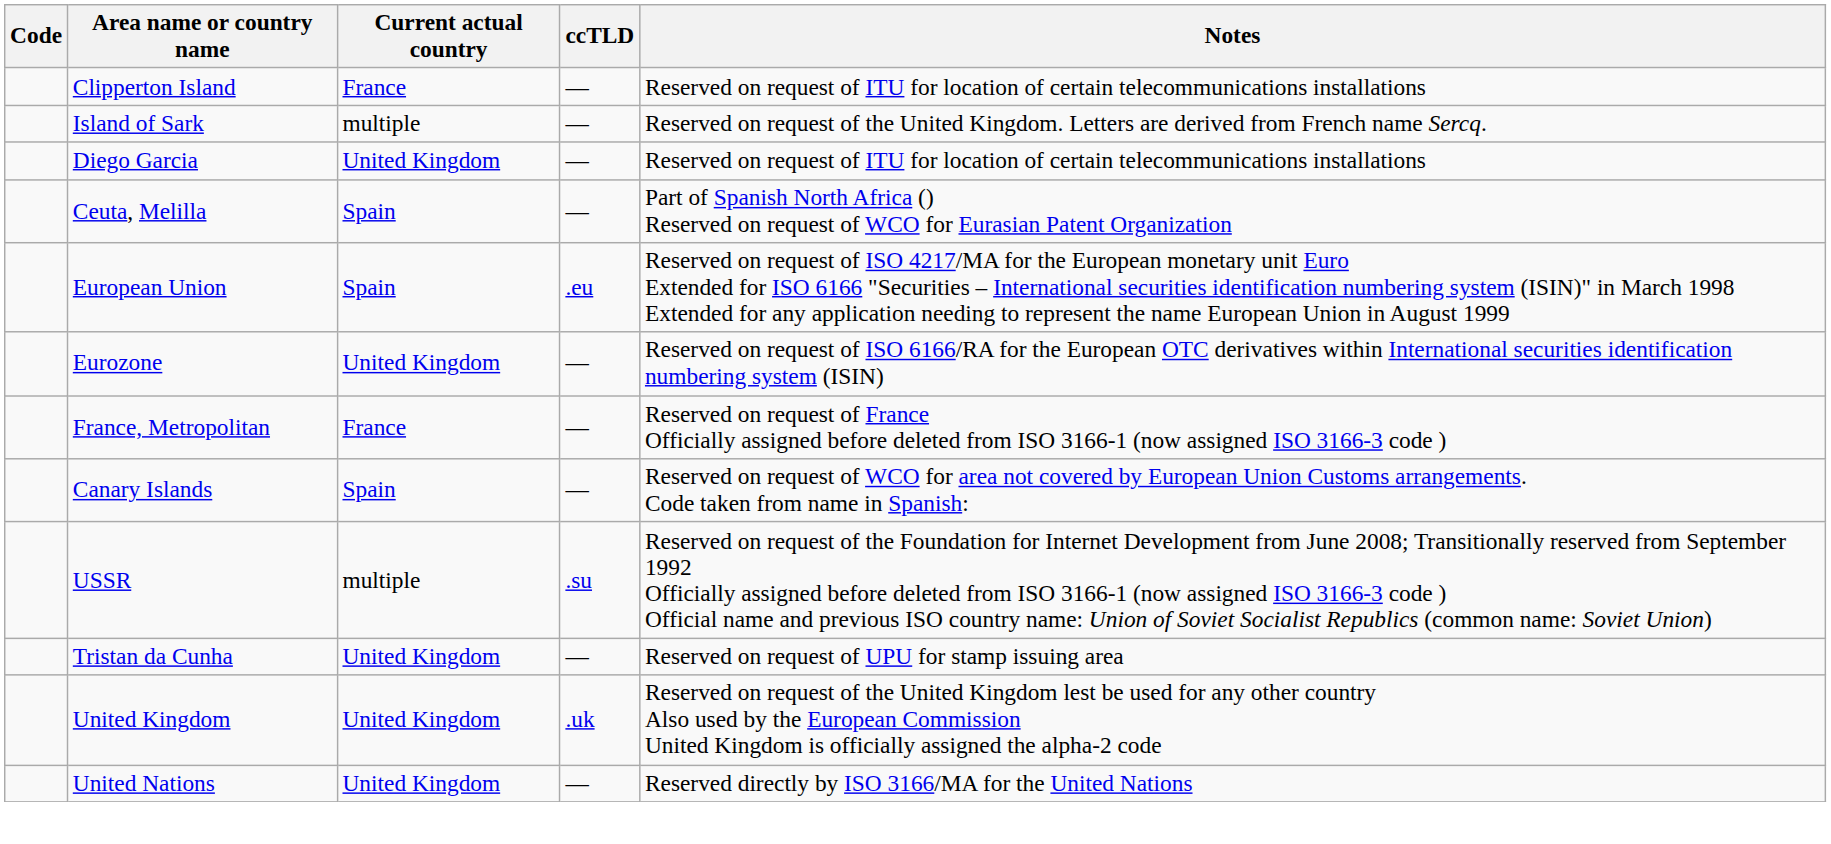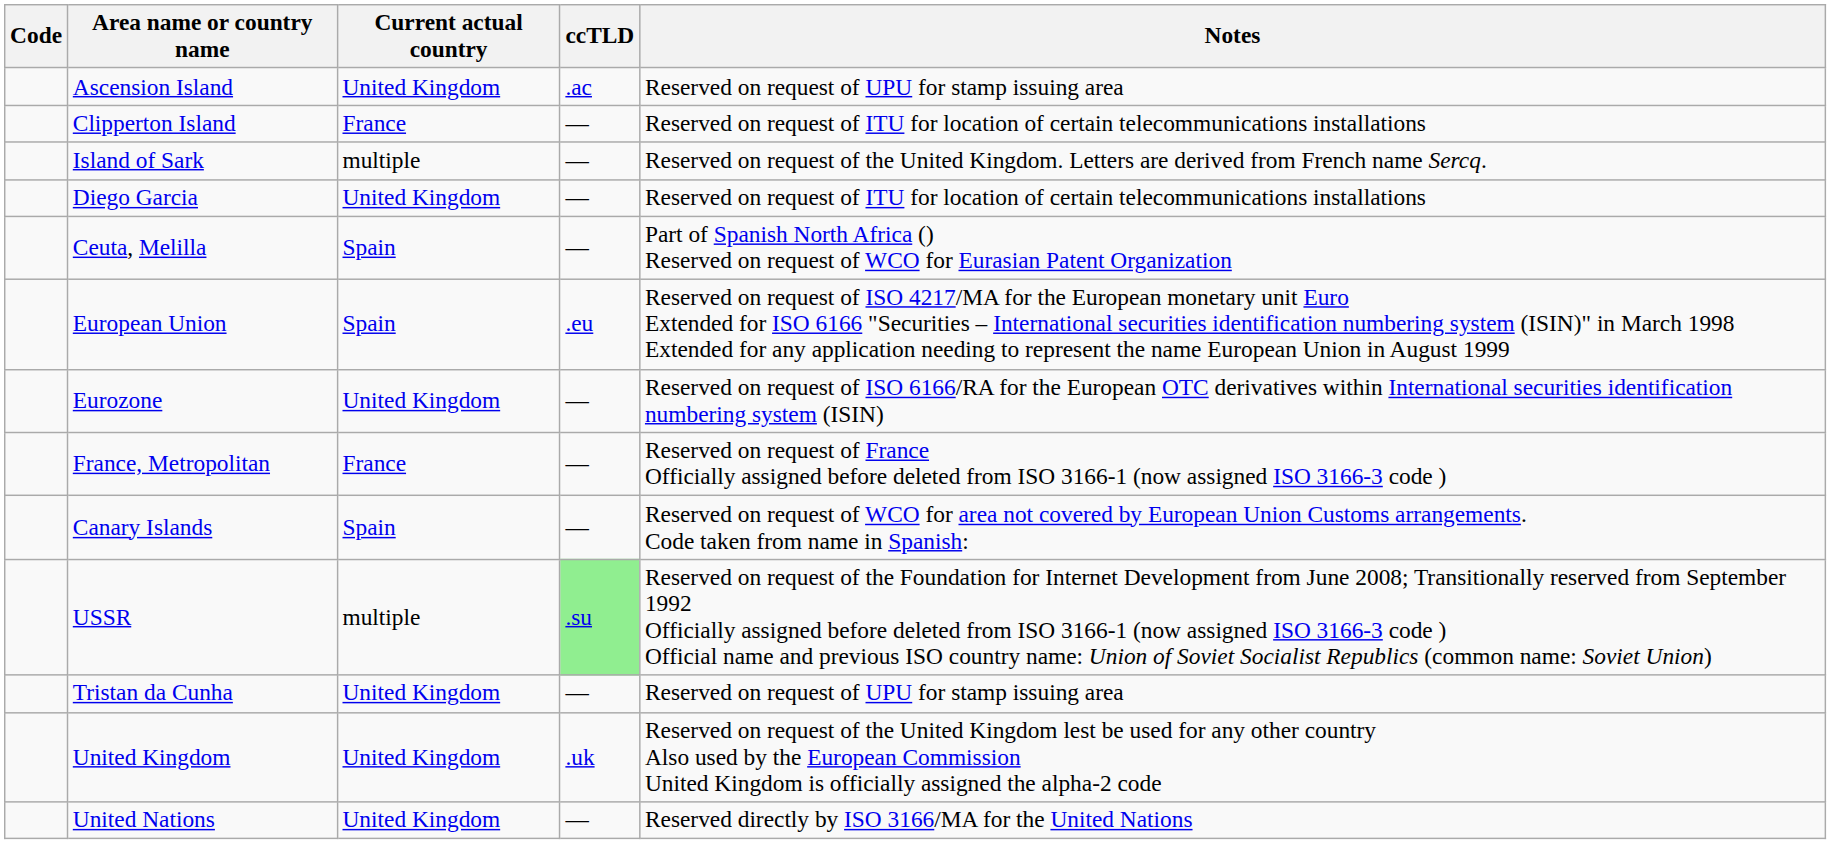 <table class="wikitable sortable">
 <tr>
 <th>Code</th>
 <th>Area name or country name</th>
 <th>Current actual country</th>
 <th>ccTLD</th>
 <th class="unsortable">Notes</th>
+</tr>
+<tr>
+<td id="AC"></td>
+<td><a href='#'>Ascension Island</a></td>
+<td><a href='#'>United Kingdom</a></td>
+<td><a href='#'>.ac</a></td>
+<td>Reserved on request of <a href='#'>UPU</a> for stamp issuing area</td>
 </tr>
 <tr>
 <td id="CP"></td>
 <td><a href='#'>Clipperton Island</a></td>
 <td><a href='#'>France</a></td>
 <td>—</td>
 <td>Reserved on request of <a href='#'>ITU</a> for location of certain telecommunications installations</td>
 </tr>
 <tr>
 <td id="CQ"></td>
 <td><a href='#'>Island of Sark</a></td>
 <td>multiple</td>
 <td>—</td>
 <td>Reserved on request of the United Kingdom. Letters are derived from French name <em>Sercq</em>.</td>
 </tr>
 <tr>
 <td id="DG"></td>
 <td><a href='#'>Diego Garcia</a></td>
 <td><a href='#'>United Kingdom</a></td>
 <td>—</td>
 <td>Reserved on request of <a href='#'>ITU</a> for location of certain telecommunications installations</td>
 </tr>
 <tr>
 <td id="EA"></td>
 <td><a href='#'>Ceuta</a>, <a href='#'>Melilla</a></td>
 <td><a href='#'>Spain</a></td>
 <td>—</td>
 <td>Part of <a href='#'>Spanish North Africa</a> ()<br>Reserved on request of <a href='#'>WCO</a> for <a href='#'>Eurasian Patent Organization</a></td>
 </tr>
 <tr>
 <td id="EU"></td>
 <td><a href='#'>European Union</a></td>
 <td><a href='#'>Spain</a></td>
 <td><a href='#'>.eu</a></td>
 <td>Reserved on request of <a href='#'>ISO 4217</a>/MA for the European monetary unit <a href='#'>Euro</a><br> Extended for <a href='#'>ISO 6166</a> "Securities – <a href='#'>International securities identification numbering system</a> (ISIN)" in March 1998<br> Extended for any application needing to represent the name European Union in August 1999</td>
 </tr>
 <tr>
 <td id="EZ"></td>
 <td><a href='#'>Eurozone</a></td>
 <td><a href='#'>United Kingdom</a></td>
 <td>—</td>
 <td>Reserved on request of <a href='#'>ISO 6166</a>/RA for the European <a href='#'>OTC</a> derivatives within <a href='#'>International securities identification numbering system</a> (ISIN)</td>
 </tr>
 <tr>
 <td id="FX"></td>
 <td><a href='#'>France, Metropolitan</a></td>
 <td><a href='#'>France</a></td>
 <td>—</td>
 <td>Reserved on request of <a href='#'>France</a><br> Officially assigned before deleted from ISO 3166-1 (now assigned <a href='#'>ISO 3166-3</a> code <a href='#'></a>)</td>
 </tr>
 <tr>
 <td id="IC"></td>
 <td><a href='#'>Canary Islands</a></td>
 <td><a href='#'>Spain</a></td>
 <td>—</td>
 <td>Reserved on request of <a href='#'>WCO</a> for <a href='#'>area not covered by European Union Customs arrangements</a>.<br> Code taken from name in <a href='#'>Spanish</a>: <em></em></td>
 </tr>
 <tr>
 <td id="SU"></td>
 <td><a href='#'>USSR</a></td>
 <td>multiple</td>
-<td><a href='#'>.su</a></td>
+<td style="background: lightgreen;"><a href='#'>.su</a></td>
 <td>Reserved on request of the Foundation for Internet Development from June 2008; Transitionally reserved from September 1992<br> Officially assigned before deleted from ISO 3166-1 (now assigned <a href='#'>ISO 3166-3</a> code <a href='#'></a>)<br> Official name and previous ISO country name: <em>Union of Soviet Socialist Republics</em> (common name: <em>Soviet Union</em>)</td>
 </tr>
 <tr>
 <td id="TA"></td>
 <td><a href='#'>Tristan da Cunha</a></td>
 <td><a href='#'>United Kingdom</a></td>
 <td>—</td>
 <td>Reserved on request of <a href='#'>UPU</a> for stamp issuing area</td>
 </tr>
 <tr>
 <td id="UK"></td>
 <td><a href='#'>United Kingdom</a></td>
 <td><a href='#'>United Kingdom</a></td>
 <td><a href='#'>.uk</a></td>
 <td>Reserved on request of the United Kingdom lest  be used for any other country<br> Also used by the <a href='#'>European Commission</a><br> United Kingdom is officially assigned the alpha-2 code </td>
 </tr>
 <tr>
 <td id="UN"></td>
 <td><a href='#'>United Nations</a></td>
 <td><a href='#'>United Kingdom</a></td>
 <td>—</td>
 <td>Reserved directly by <a href='#'>ISO 3166</a>/MA for the <a href='#'>United Nations</a></td>
 </tr>
 </table>
